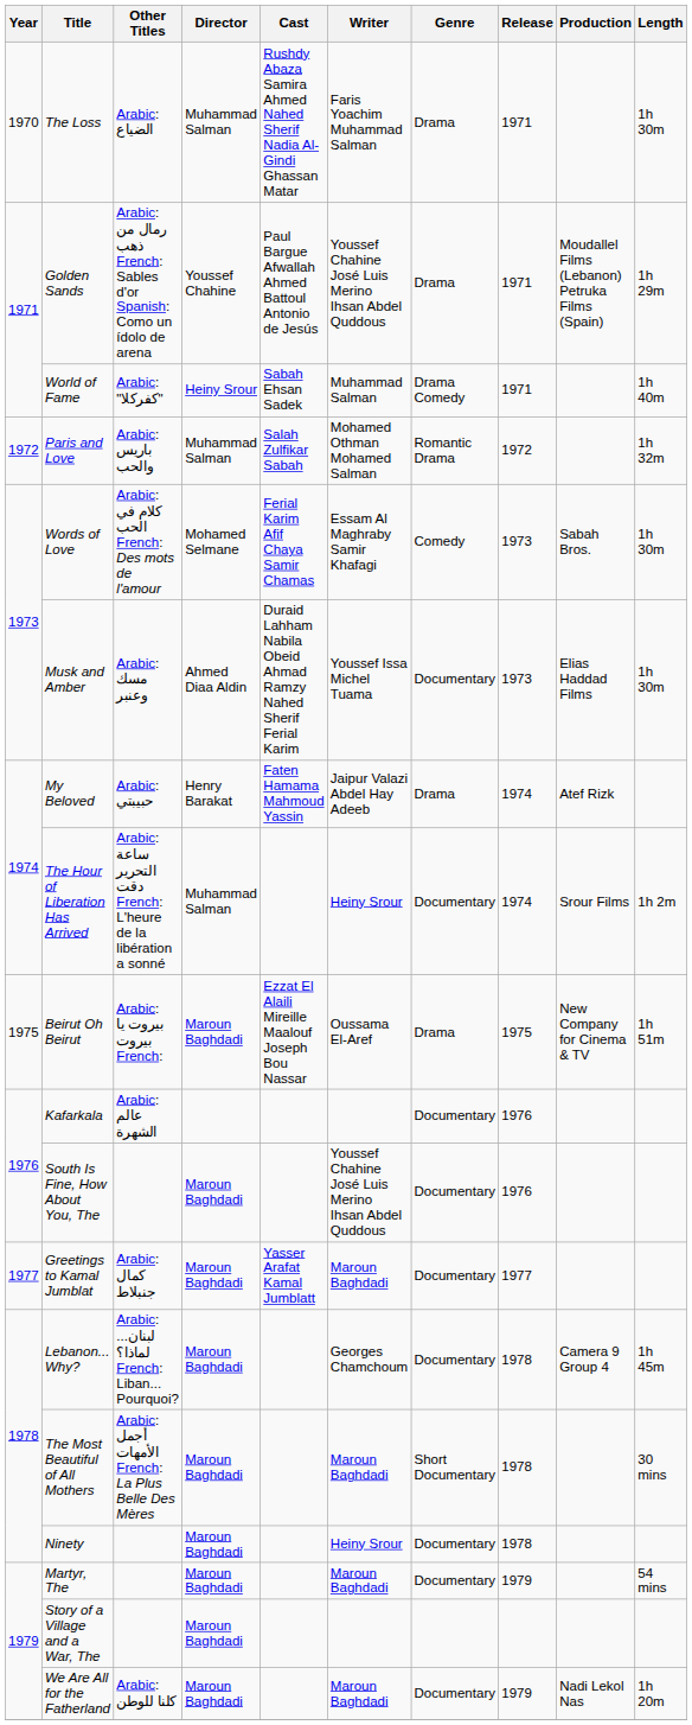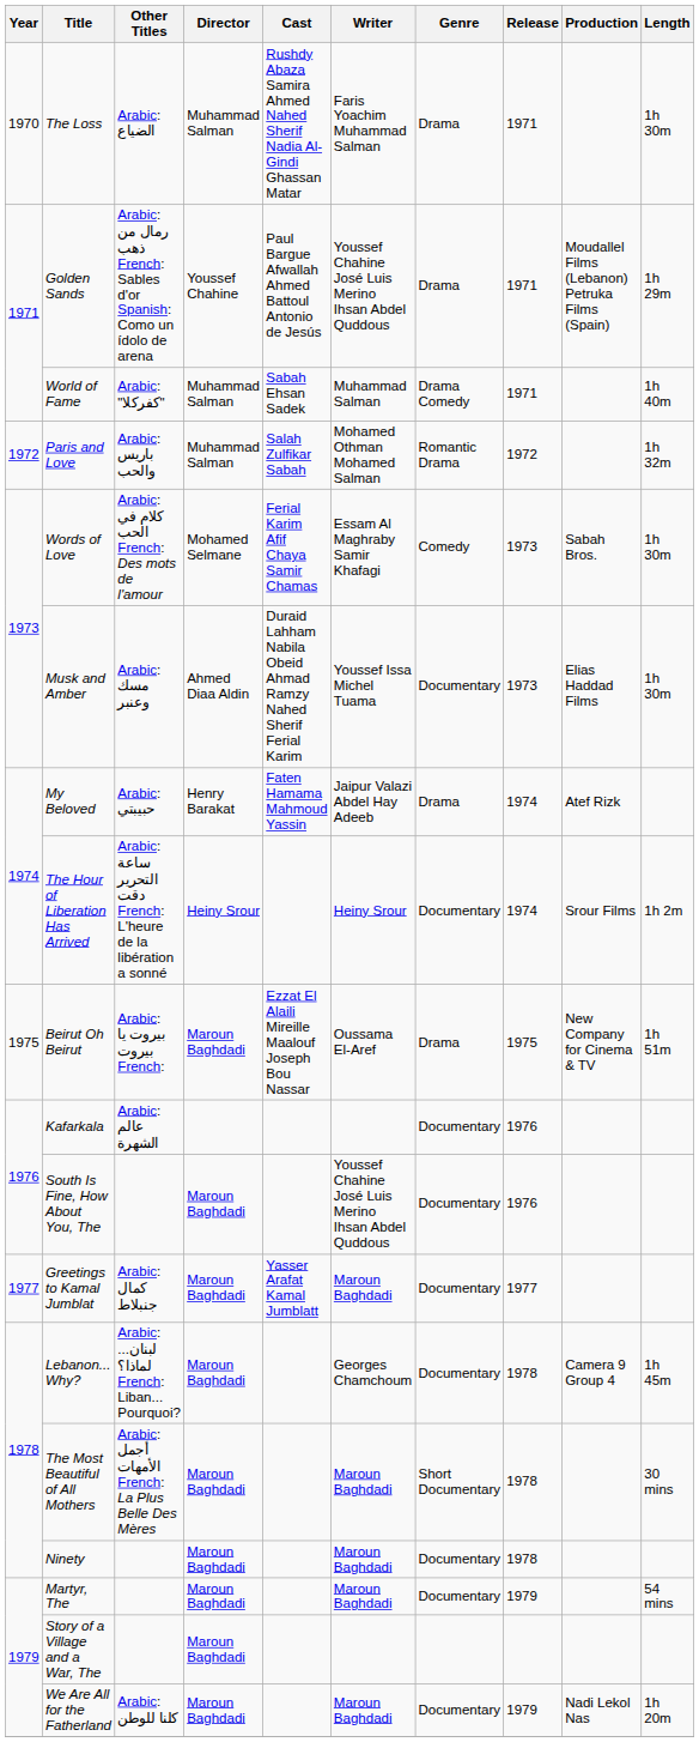 <table class="wikitable">
 <tr>
 <th>Year</th>
 <th>Title</th>
 <th>Other Titles</th>
 <th>Director</th>
 <th>Cast</th>
 <th>Writer</th>
 <th>Genre</th>
 <th>Release</th>
 <th>Production</th>
 <th>Length</th>
 </tr>
 <tr>
 <td>1970</td>
 <td><em>The Loss</em></td>
 <td><a href='#'>Arabic</a>: الضياع</td>
 <td>Muhammad Salman</td>
 <td><a href='#'>Rushdy Abaza</a> <br> Samira Ahmed <br> <a href='#'>Nahed Sherif</a> <br> <a href='#'>Nadia Al-Gindi</a> <br> Ghassan Matar</td>
 <td>Faris Yoachim <br> Muhammad Salman</td>
 <td>Drama</td>
 <td>1971</td>
 <td></td>
 <td>1h 30m</td>
 </tr>
 <tr>
 <td rowspan=2><a href='#'>1971</a></td>
 <td><em>Golden Sands</em></td>
 <td><a href='#'>Arabic</a>: رمال من ذهب <br> <a href='#'>French</a>: Sables d'or <br> <a href='#'>Spanish</a>: Como un ídolo de arena</td>
 <td>Youssef Chahine</td>
 <td>Paul Bargue <br> Afwallah Ahmed Battoul <br> Antonio de Jesús</td>
 <td>Youssef Chahine <br>José Luis Merino <br> Ihsan Abdel Quddous</td>
 <td>Drama</td>
 <td>1971</td>
 <td>Moudallel Films (Lebanon) <br> Petruka Films (Spain)</td>
 <td>1h 29m</td>
 </tr>
 <tr>
 <td><em>World of Fame</em></td>
 <td><a href='#'>Arabic</a>: "كفركلا"</td>
-<td><a href='#'>Heiny Srour</a></td>
+<td>Muhammad Salman</td>
 <td><a href='#'>Sabah</a> <br> Ehsan Sadek</td>
 <td>Muhammad Salman</td>
 <td>Drama <br> Comedy</td>
 <td>1971</td>
 <td></td>
 <td>1h 40m</td>
 </tr>
 <tr>
 <td rowspan=1><a href='#'>1972</a></td>
 <td><em><a href='#'>Paris and Love</a></em></td>
 <td><a href='#'>Arabic</a>: باريس والحب</td>
 <td>Muhammad Salman</td>
 <td><a href='#'>Salah Zulfikar</a> <br> <a href='#'>Sabah</a></td>
 <td>Mohamed Othman <br> Mohamed Salman</td>
 <td>Romantic<br>Drama</td>
 <td>1972</td>
 <td></td>
 <td>1h 32m</td>
 </tr>
 <tr>
 <td rowspan=2><a href='#'>1973</a></td>
 <td><em>Words of Love</em></td>
 <td><a href='#'>Arabic</a>: كلام في الحب <br> <a href='#'>French</a>: <em>Des mots de l'amour</em></td>
 <td>Mohamed Selmane</td>
 <td><a href='#'>Ferial Karim</a> <br> <a href='#'>Afif Chaya</a> <br> <a href='#'>Samir Chamas</a></td>
 <td>Essam Al Maghraby <br>  Samir Khafagi</td>
 <td>Comedy</td>
 <td>1973</td>
 <td>Sabah Bros.</td>
 <td>1h 30m</td>
 </tr>
 <tr>
 <td><em>Musk and Amber</em></td>
 <td><a href='#'>Arabic</a>: مسك وعنبر</td>
 <td>Ahmed Diaa Aldin</td>
 <td>Duraid Lahham <br> Nabila Obeid  <br> Ahmad Ramzy <br> Nahed Sherif <br> Ferial Karim</td>
 <td>Youssef Issa <br> Michel Tuama</td>
 <td>Documentary</td>
 <td>1973</td>
 <td>Elias Haddad Films</td>
 <td>1h 30m</td>
 </tr>
 <tr>
 <td rowspan=2><a href='#'>1974</a></td>
 <td><em>My Beloved</em></td>
 <td><a href='#'>Arabic</a>: حبيبتي</td>
 <td>Henry Barakat</td>
 <td><a href='#'>Faten Hamama</a> <br> <a href='#'>Mahmoud Yassin</a><br></td>
 <td>Jaipur Valazi  <br> Abdel Hay Adeeb</td>
 <td>Drama</td>
 <td>1974</td>
 <td>Atef Rizk</td>
 <td></td>
 </tr>
 <tr>
 <td><em><a href='#'>The Hour of Liberation Has Arrived</a></em></td>
 <td><a href='#'>Arabic</a>: ساعة التحرير دقت <br> <a href='#'>French</a>: L'heure de la libération a sonné</td>
-<td>Muhammad Salman</td>
+<td><a href='#'>Heiny Srour</a></td>
 <td></td>
 <td><a href='#'>Heiny Srour</a></td>
 <td>Documentary</td>
 <td>1974</td>
 <td>Srour Films</td>
 <td>1h 2m</td>
 </tr>
 <tr>
 <td rowspan=1>1975</td>
 <td><em>Beirut Oh Beirut</em></td>
 <td><a href='#'>Arabic</a>: بيروت يا بيروت <br> <a href='#'>French</a>:</td>
 <td><a href='#'>Maroun Baghdadi</a></td>
 <td><a href='#'>Ezzat El Alaili</a><br>Mireille Maalouf<br>Joseph Bou Nassar</td>
 <td>Oussama El-Aref</td>
 <td>Drama</td>
 <td>1975</td>
 <td>New Company for Cinema & TV</td>
 <td>1h 51m</td>
 </tr>
 <tr>
 <td rowspan=2><a href='#'>1976</a></td>
 <td><em>Kafarkala</em></td>
 <td><a href='#'>Arabic</a>: عالم الشهرة</td>
 <td></td>
 <td></td>
 <td></td>
 <td>Documentary</td>
 <td>1976</td>
 <td></td>
 <td></td>
 </tr>
 <tr>
 <td><em>South Is Fine, How About You, The </em></td>
 <td></td>
 <td><a href='#'>Maroun Baghdadi</a></td>
 <td></td>
 <td>Youssef Chahine <br>José Luis Merino <br> Ihsan Abdel Quddous</td>
 <td>Documentary</td>
 <td>1976</td>
 <td></td>
 <td></td>
 </tr>
 <tr>
 <td><a href='#'>1977</a></td>
 <td><em>Greetings to Kamal Jumblat</em></td>
 <td><a href='#'>Arabic</a>: كمال جنبلاط</td>
 <td><a href='#'>Maroun Baghdadi</a></td>
 <td><a href='#'>Yasser Arafat</a> <br> <a href='#'>Kamal Jumblatt</a></td>
 <td><a href='#'>Maroun Baghdadi</a></td>
 <td>Documentary</td>
 <td>1977</td>
 <td></td>
 <td></td>
 </tr>
 <tr>
 <td rowspan=3><a href='#'>1978</a></td>
 <td><em>Lebanon... Why?</em></td>
 <td><a href='#'>Arabic</a>: لبنان... لماذا؟  <br> <a href='#'>French</a>: Liban... Pourquoi?</td>
 <td><a href='#'>Maroun Baghdadi</a></td>
 <td></td>
 <td>Georges Chamchoum</td>
 <td>Documentary</td>
 <td>1978</td>
 <td>Camera 9 <br> Group 4</td>
 <td>1h 45m</td>
 </tr>
 <tr>
 <td><em>The Most Beautiful of All Mothers</em></td>
 <td><a href='#'>Arabic</a>: أجمل الأمهات <br> <a href='#'>French</a>: <em>La Plus Belle Des Mères</em></td>
 <td><a href='#'>Maroun Baghdadi</a></td>
 <td></td>
 <td><a href='#'>Maroun Baghdadi</a></td>
 <td>Short <br> Documentary</td>
 <td>1978</td>
 <td></td>
 <td>30 mins</td>
 </tr>
 <tr>
 <td><em>Ninety</em></td>
 <td></td>
 <td><a href='#'>Maroun Baghdadi</a></td>
 <td></td>
-<td><a href='#'>Heiny Srour</a></td>
+<td><a href='#'>Maroun Baghdadi</a></td>
 <td>Documentary</td>
 <td>1978</td>
 <td></td>
 <td></td>
 </tr>
 <tr>
 <td rowspan=3><a href='#'>1979</a></td>
 <td><em>Martyr, The</em></td>
 <td></td>
 <td><a href='#'>Maroun Baghdadi</a></td>
 <td></td>
 <td><a href='#'>Maroun Baghdadi</a></td>
 <td>Documentary</td>
 <td>1979</td>
 <td></td>
 <td>54 mins</td>
 </tr>
 <tr>
 <td><em>Story of a Village and a War, The</em></td>
 <td></td>
 <td><a href='#'>Maroun Baghdadi</a></td>
 <td></td>
 <td></td>
 <td></td>
 <td></td>
 <td></td>
 </tr>
 <tr>
 <td><em>We Are All for the Fatherland</em></td>
 <td><a href='#'>Arabic</a>: كلنا للوطن</td>
 <td><a href='#'>Maroun Baghdadi</a></td>
 <td></td>
 <td><a href='#'>Maroun Baghdadi</a></td>
 <td>Documentary</td>
 <td>1979</td>
 <td>Nadi Lekol Nas</td>
 <td>1h 20m</td>
 </tr>
 <tr>
 </tr>
 </table>
